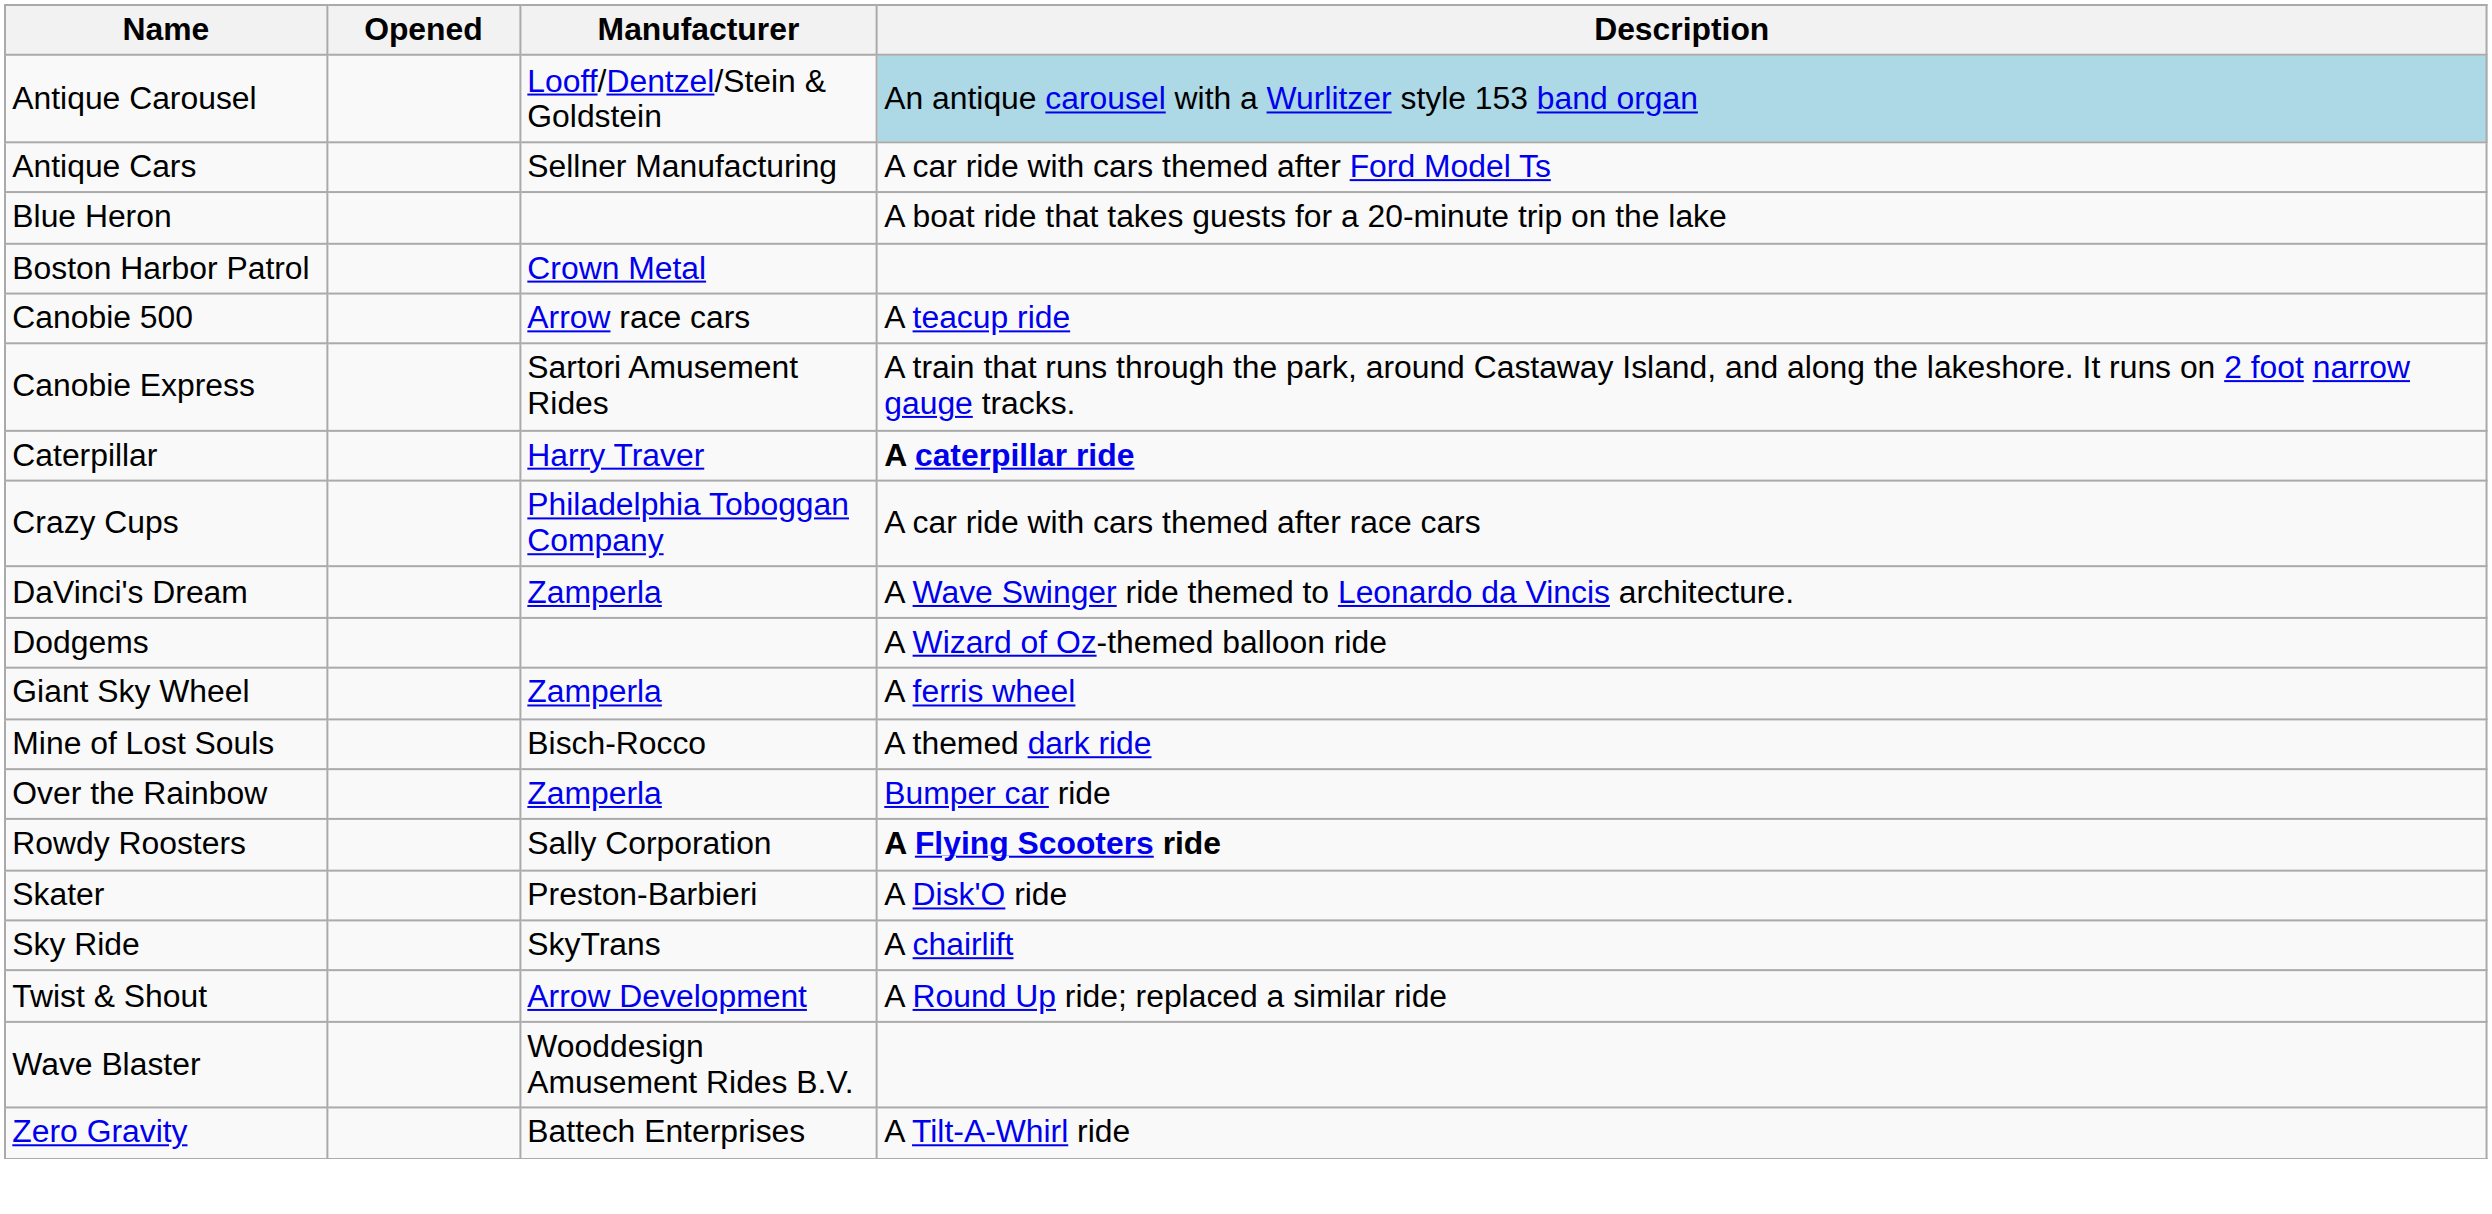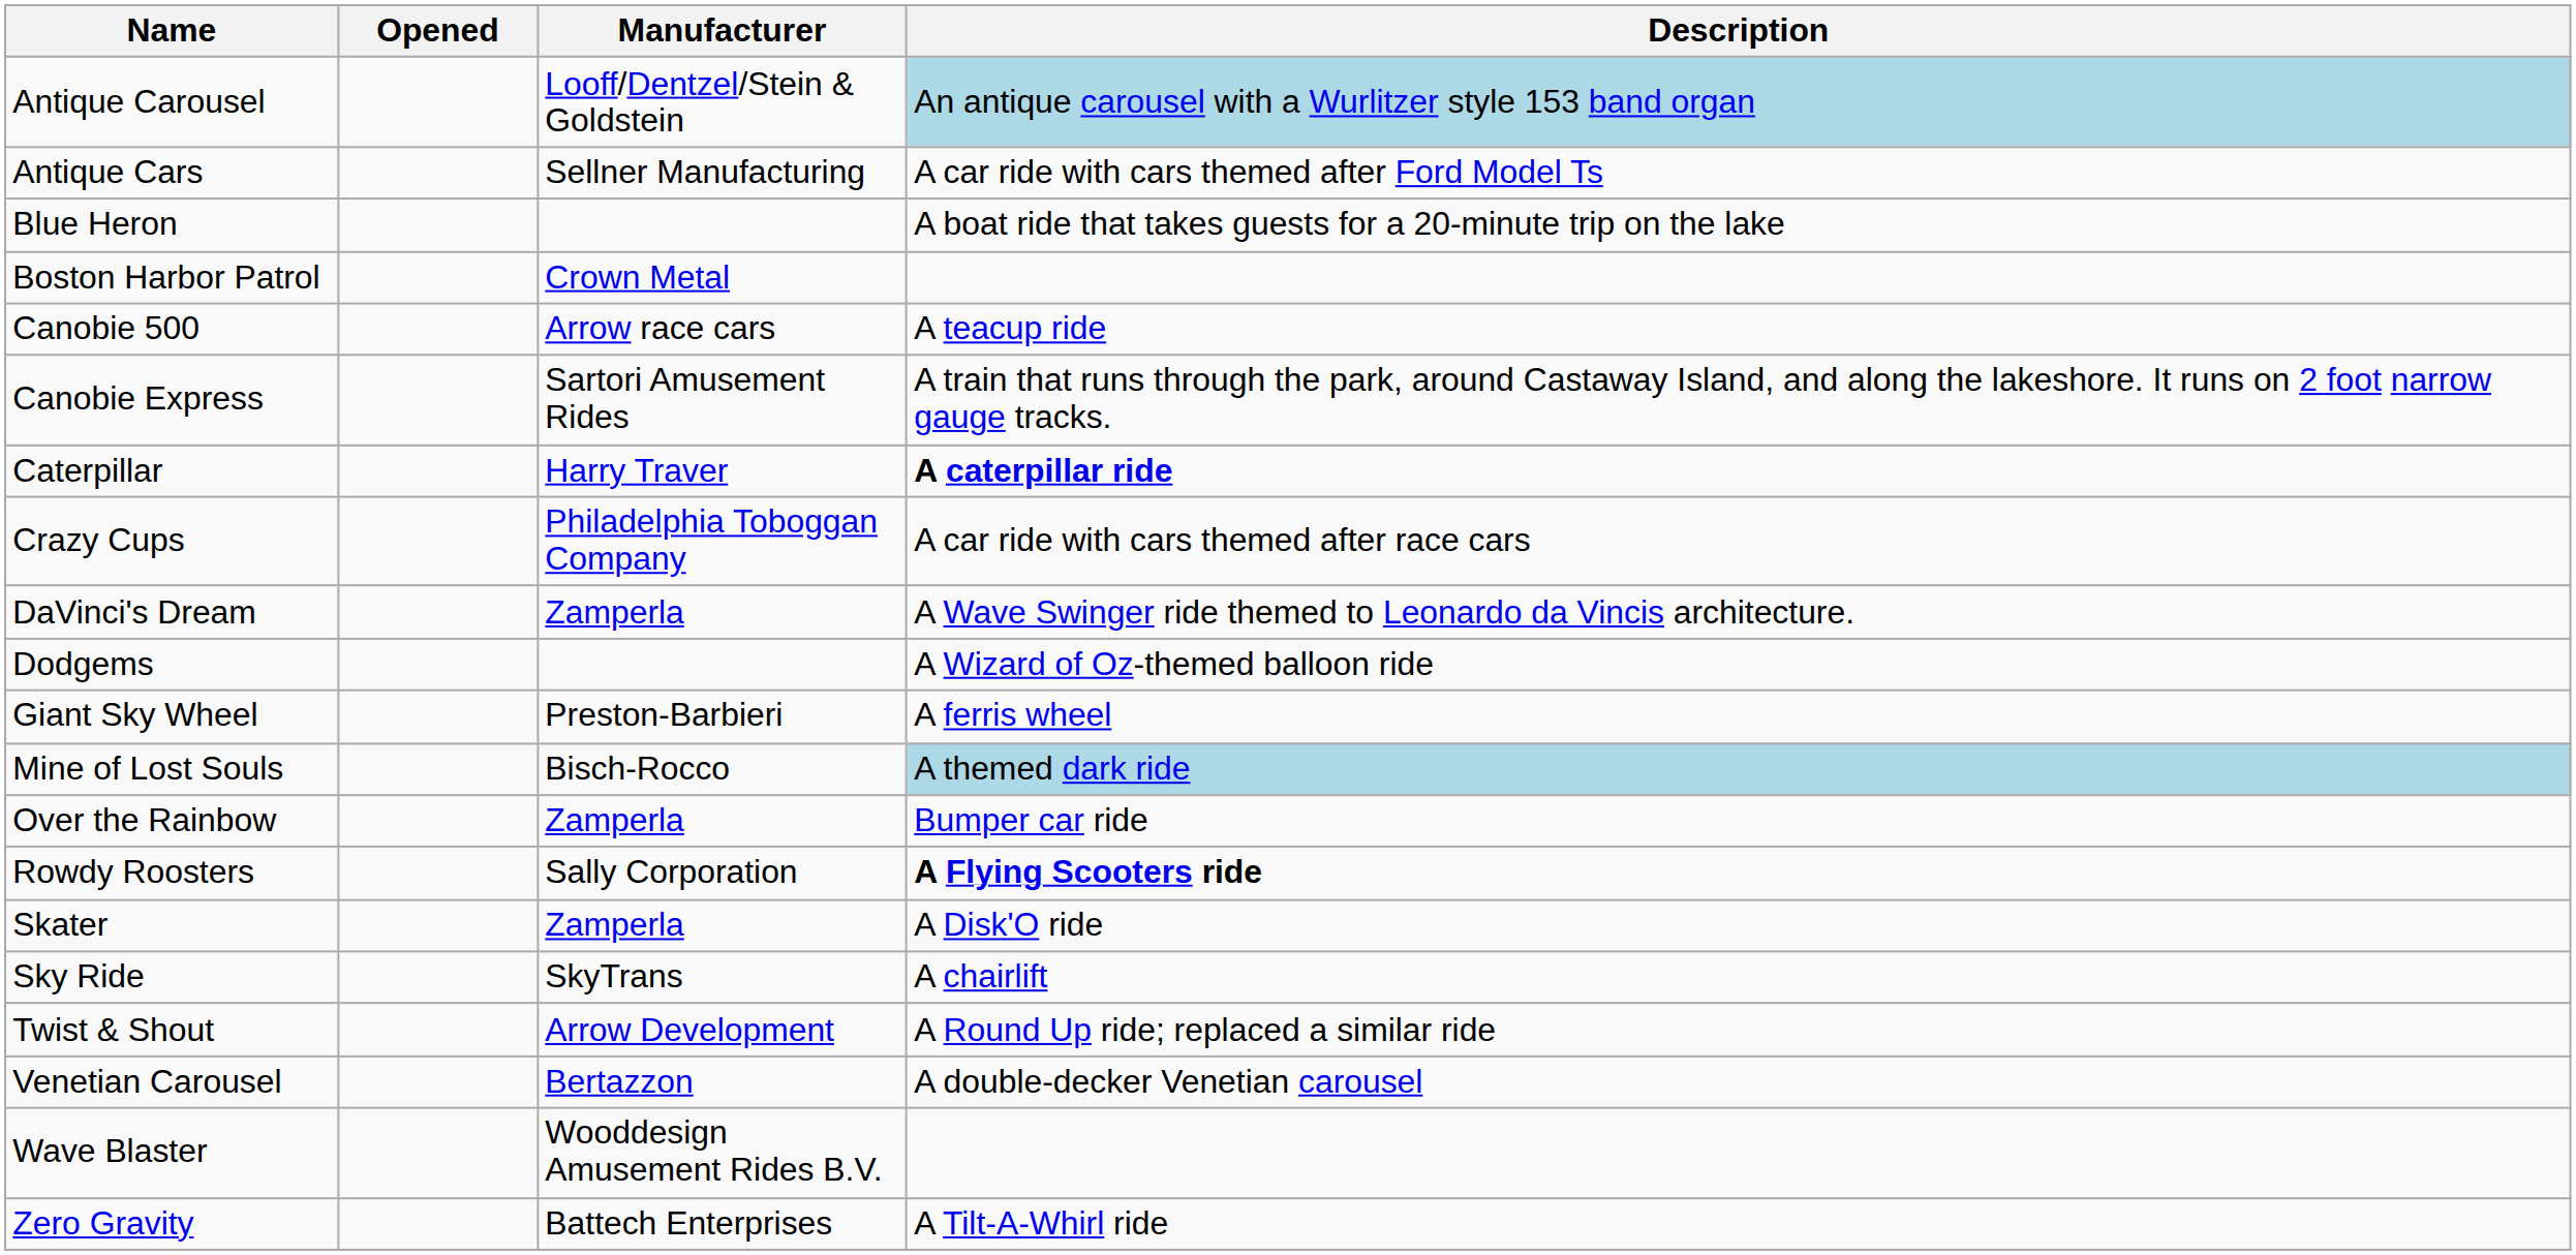 <table class="wikitable">
 <tr>
 <th style="width: 10%;">Name</th>
 <th style="width: 6%;">Opened</th>
 <th style="width: 10%;">Manufacturer</th>
 <th style="width: 50%;">Description</th>
 </tr>
 <tr>
 <td>Antique Carousel</td>
 <td></td>
 <td><a href='#'>Looff</a>/<a href='#'>Dentzel</a>/Stein & Goldstein</td>
 <td style="background: lightblue;">An antique <a href='#'>carousel</a> with a <a href='#'>Wurlitzer</a> style 153 <a href='#'>band organ</a></td>
 </tr>
 <tr>
 <td>Antique Cars</td>
 <td></td>
 <td>Sellner Manufacturing</td>
 <td>A car ride with cars themed after <a href='#'>Ford Model Ts</a></td>
 </tr>
 <tr>
 <td>Blue Heron</td>
 <td></td>
 <td></td>
 <td>A boat ride that takes guests for a 20-minute trip on the lake</td>
 </tr>
 <tr>
 <td>Boston Harbor Patrol</td>
 <td></td>
 <td><a href='#'>Crown Metal</a></td>
 <td></td>
 </tr>
 <tr>
 <td>Canobie 500</td>
 <td></td>
 <td><a href='#'>Arrow</a> race cars</td>
 <td>A <a href='#'>teacup ride</a></td>
 </tr>
 <tr>
 <td>Canobie Express</td>
 <td></td>
 <td>Sartori Amusement Rides</td>
 <td>A train that runs through the park, around Castaway Island, and along the lakeshore. It runs on <a href='#'>2 foot</a> <a href='#'>narrow gauge</a> tracks.</td>
 </tr>
 <tr>
 <td>Caterpillar</td>
 <td></td>
 <td><a href='#'>Harry Traver</a></td>
 <td><strong>A <a href='#'>caterpillar ride</a></strong></td>
 </tr>
 <tr>
 <td>Crazy Cups</td>
 <td></td>
 <td><a href='#'>Philadelphia Toboggan Company</a></td>
 <td>A car ride with cars themed after race cars</td>
 </tr>
 <tr>
 <td>DaVinci's Dream</td>
 <td></td>
 <td><a href='#'>Zamperla</a></td>
 <td>A <a href='#'>Wave Swinger</a> ride themed to <a href='#'>Leonardo da Vincis</a> architecture.</td>
 </tr>
 <tr>
 <td>Dodgems</td>
 <td></td>
 <td></td>
 <td>A <a href='#'>Wizard of Oz</a>-themed balloon ride</td>
 </tr>
 <tr>
 <td>Giant Sky Wheel</td>
 <td></td>
-<td><a href='#'>Zamperla</a></td>
+<td>Preston-Barbieri</td>
 <td>A <a href='#'>ferris wheel</a></td>
 </tr>
 <tr>
 <td>Mine of Lost Souls</td>
 <td></td>
 <td>Bisch-Rocco</td>
-<td>A themed <a href='#'>dark ride</a></td>
+<td style="background: lightblue;">A themed <a href='#'>dark ride</a></td>
 </tr>
 <tr>
 <td>Over the Rainbow</td>
 <td></td>
 <td><a href='#'>Zamperla</a></td>
 <td><a href='#'>Bumper car</a> ride</td>
 </tr>
 <tr>
 <td>Rowdy Roosters</td>
 <td></td>
 <td>Sally Corporation</td>
 <td><strong>A <a href='#'>Flying Scooters</a> ride</strong></td>
 </tr>
 <tr>
 <td>Skater</td>
 <td></td>
-<td>Preston-Barbieri</td>
+<td><a href='#'>Zamperla</a></td>
 <td>A <a href='#'>Disk'O</a> ride</td>
 </tr>
 <tr>
 <td>Sky Ride</td>
 <td></td>
 <td>SkyTrans</td>
 <td>A <a href='#'>chairlift</a></td>
 </tr>
 <tr>
 <td>Twist & Shout</td>
 <td></td>
 <td><a href='#'>Arrow Development</a></td>
 <td>A <a href='#'>Round Up</a> ride; replaced a similar ride</td>
+</tr>
+<tr>
+<td>Venetian Carousel</td>
+<td></td>
+<td><a href='#'>Bertazzon</a></td>
+<td>A double-decker Venetian <a href='#'>carousel</a></td>
 </tr>
 <tr>
 <td>Wave Blaster</td>
 <td></td>
 <td>Wooddesign Amusement Rides B.V.</td>
 <td></td>
 </tr>
 <tr>
 <td><a href='#'>Zero Gravity</a></td>
 <td></td>
 <td>Battech Enterprises</td>
 <td>A <a href='#'>Tilt-A-Whirl</a> ride</td>
 </tr>
 <tr>
 </tr>
 </table>
